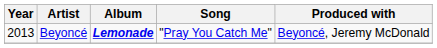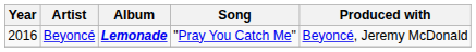 <table class="wikitable">
 <tr>
 <th>Year</th>
 <th>Artist</th>
 <th>Album</th>
 <th>Song</th>
 <th>Produced with</th>
 </tr>
 <tr>
-<td>2013</td>
+<td>2016</td>
 <td><a href='#'>Beyoncé</a></td>
 <td><strong><em><a href='#'>Lemonade</a></em></strong></td>
 <td>"<a href='#'>Pray You Catch Me</a>"</td>
 <td><a href='#'>Beyoncé</a>, Jeremy McDonald</td>
 </tr>
 <tr>
 </tr>
 </table>
